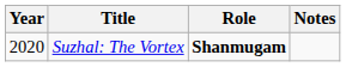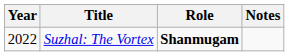 <table class="wikitable sortable">
 <tr>
 <th scope="col">Year</th>
 <th scope="col">Title</th>
 <th scope="col">Role</th>
 <th class="unsortable" scope="col">Notes</th>
 </tr>
 <tr>
-<td>2020</td>
+<td>2022</td>
 <td><em><a href='#'>Suzhal: The Vortex</a></em></td>
 <td><strong>Shanmugam</strong></td>
 <td></td>
 </tr>
 </table>
